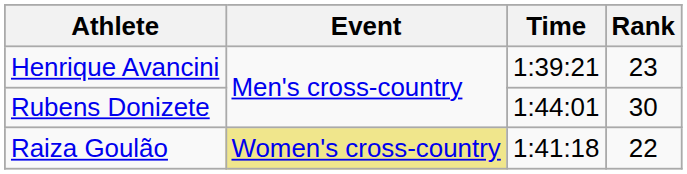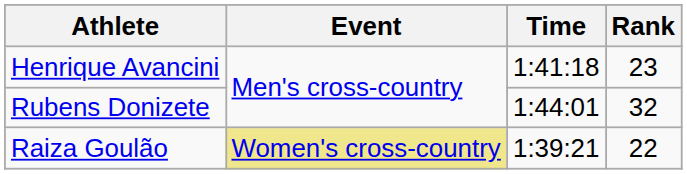 <table class="wikitable" style="font-size:90%">
 <tr>
 <th>Athlete</th>
 <th>Event</th>
 <th>Time</th>
 <th>Rank</th>
 </tr>
 <tr align=center>
 <td align=left><a href='#'>Henrique Avancini</a></td>
 <td align=left rowspan=2><a href='#'>Men's cross-country</a></td>
-<td>1:39:21</td>
+<td>1:41:18</td>
 <td>23</td>
 </tr>
 <tr align=center>
 <td align=left><a href='#'>Rubens Donizete</a></td>
 <td>1:44:01</td>
-<td>30</td>
+<td>32</td>
 </tr>
 <tr align=center>
 <td align=left><a href='#'>Raiza Goulão</a></td>
 <td align=left style="background: khaki;"><a href='#'>Women's cross-country</a></td>
-<td>1:41:18</td>
+<td>1:39:21</td>
 <td>22</td>
 </tr>
 </table>
